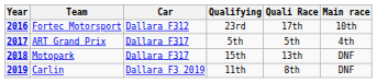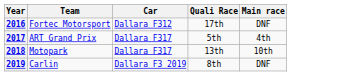 <table class="wikitable" style="text-align:center; font-size:90%">
 <tr>
 <th>Year</th>
 <th>Team</th>
 <th>Car</th>
-<th>Qualifying</th>
 <th>Quali Race</th>
 <th>Main race</th>
 </tr>
 <tr>
 <th><a href='#'>2016</a></th>
 <td align="left" nowrap> <a href='#'>Fortec Motorsport</a></td>
 <td align="left" nowrap><a href='#'>Dallara F312</a></td>
-<td>23rd</td>
 <td>17th</td>
-<td>10th</td>
+<td>DNF</td>
 </tr>
 <tr>
 <th><a href='#'>2017</a></th>
 <td align="left" nowrap> <a href='#'>ART Grand Prix</a></td>
 <td align="left" nowrap><a href='#'>Dallara F317</a></td>
-<td>5th</td>
 <td>5th</td>
 <td>4th</td>
 </tr>
 <tr>
 <th><a href='#'>2018</a></th>
 <td align="left" nowrap> <a href='#'>Motopark</a></td>
 <td align="left" nowrap><a href='#'>Dallara F317</a></td>
-<td>15th</td>
 <td>13th</td>
-<td>DNF</td>
+<td>10th</td>
 </tr>
 <tr>
 <th><a href='#'>2019</a></th>
 <td align="left" nowrap> <a href='#'>Carlin</a></td>
 <td align="left" nowrap><a href='#'>Dallara F3 2019</a></td>
-<td>11th</td>
 <td>8th</td>
 <td>DNF</td>
 </tr>
 </table>
